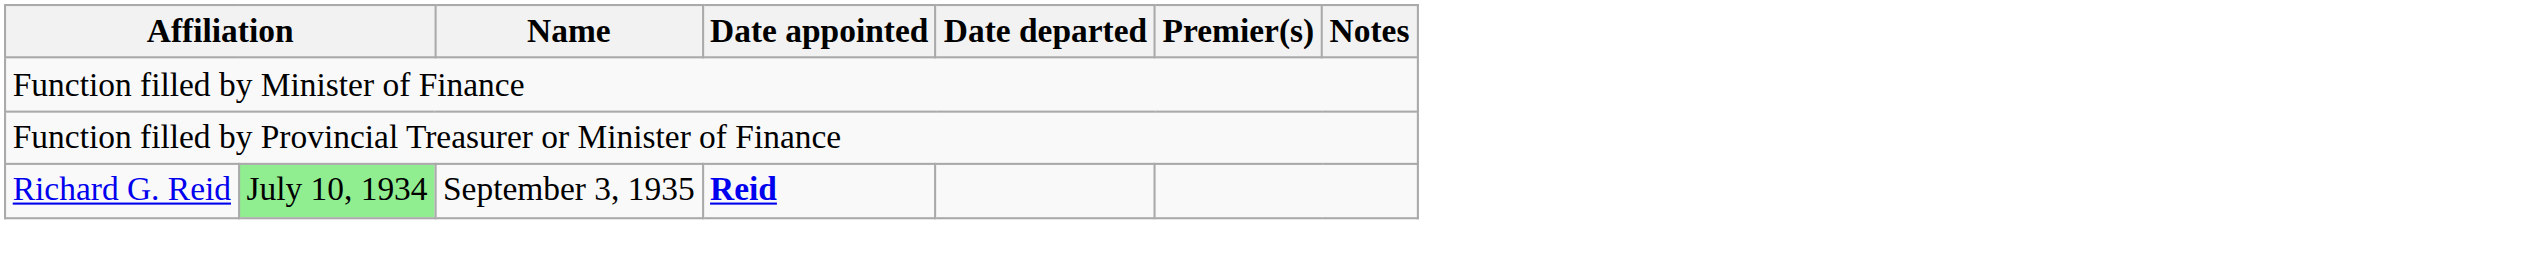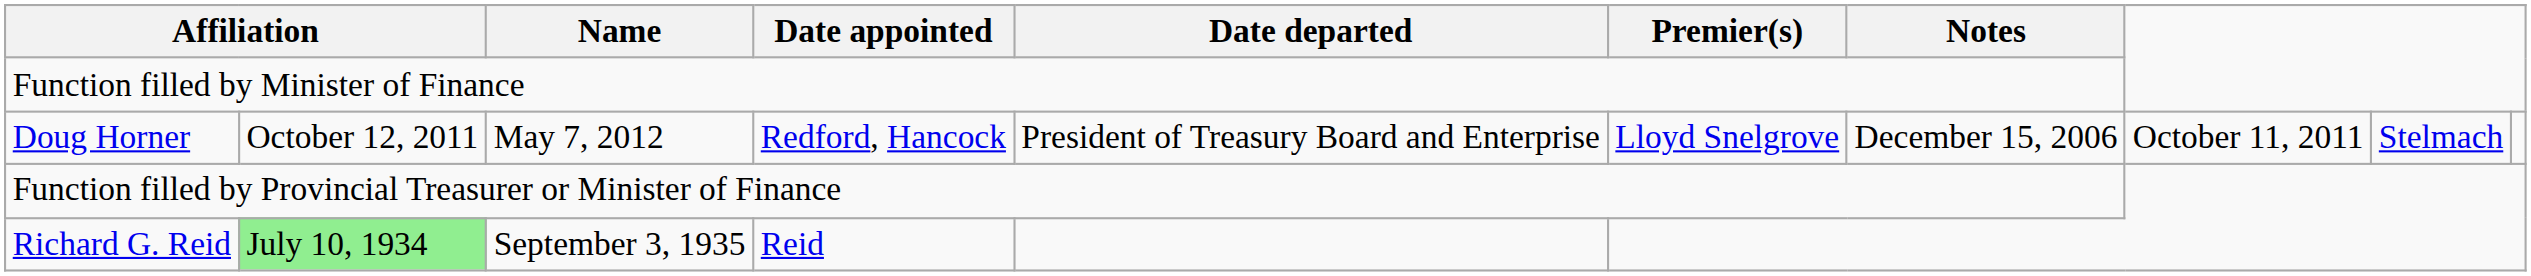 <table class="wikitable">
 <tr>
 <th colspan="2">Affiliation</th>
 <th>Name</th>
 <th>Date appointed</th>
 <th>Date departed</th>
 <th>Premier(s)</th>
 <th>Notes</th>
 </tr>
 <tr>
 <td colspan="7">Function filled by Minister of Finance</td>
 </tr>
 <tr>
+<td><a href='#'>Doug Horner</a></td>
+<td>October 12, 2011</td>
+<td>May 7, 2012</td>
+<td><a href='#'>Redford</a>, <a href='#'>Hancock</a></td>
+<td>President of Treasury Board and Enterprise<br></td>
+<td><a href='#'>Lloyd Snelgrove</a></td>
+<td>December 15, 2006</td>
+<td>October 11, 2011</td>
+<td><a href='#'>Stelmach</a></td>
+<td></td>
+</tr>
+<tr>
 <td colspan="7">Function filled by Provincial Treasurer or Minister of Finance</td>
 </tr>
 <tr>
 <td><a href='#'>Richard G. Reid</a></td>
 <td style="background: lightgreen;">July 10, 1934</td>
 <td>September 3, 1935</td>
-<td><strong><a href='#'>Reid</a></strong></td>
+<td><a href='#'>Reid</a></td>
 <td></td>
 </tr>
 </table>
